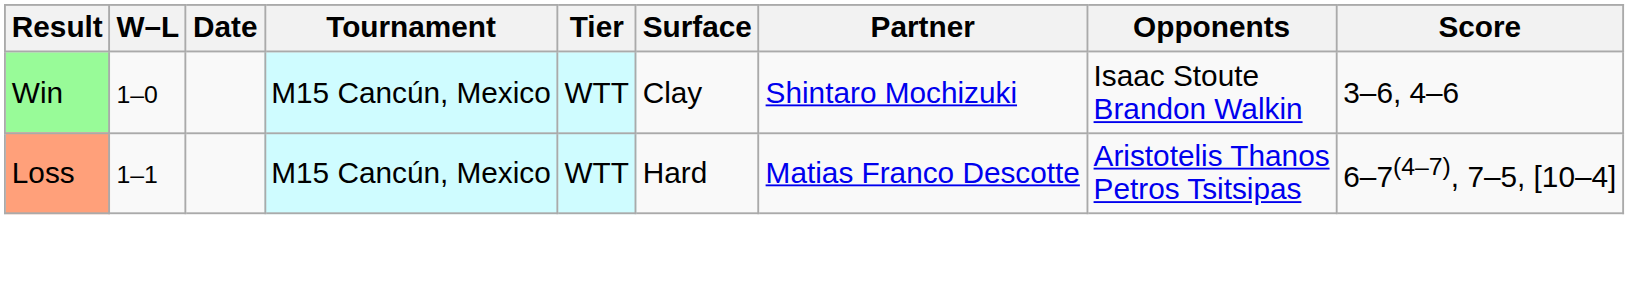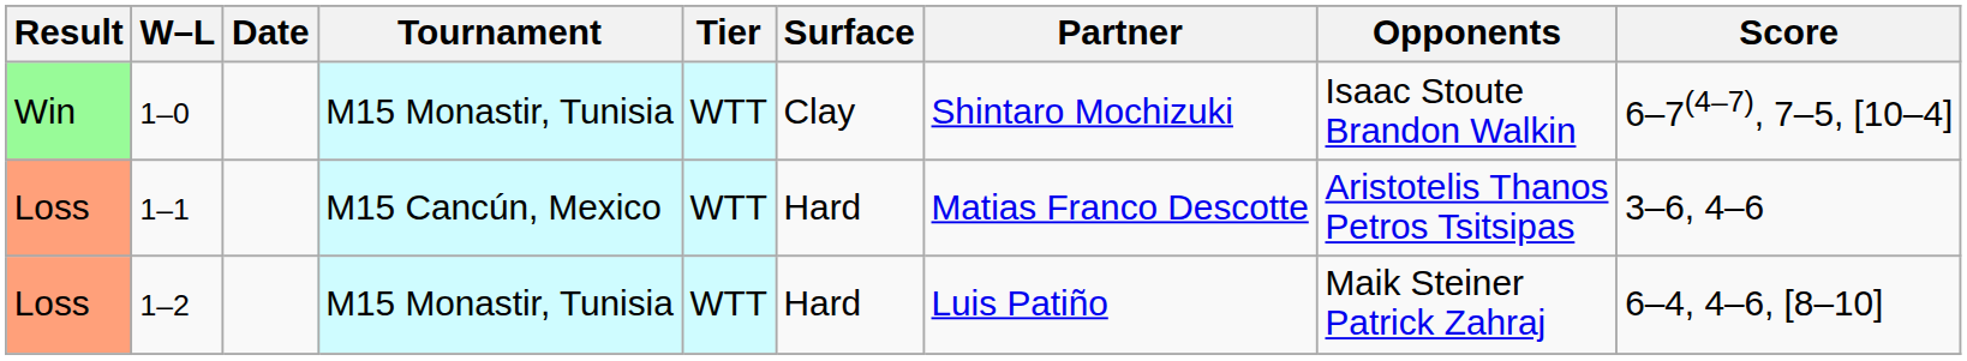 <table class="sortable wikitable">
 <tr>
 <th>Result</th>
 <th class="unsortable">W–L</th>
 <th>Date</th>
 <th>Tournament</th>
 <th>Tier</th>
 <th>Surface</th>
 <th>Partner</th>
 <th>Opponents</th>
 <th class="unsortable">Score</th>
 </tr>
 <tr>
 <td bgcolor=98fb98>Win</td>
 <td><small>1–0</small></td>
 <td></td>
-<td style="background:#cffcff;">M15 Cancún, Mexico</td>
+<td style="background:#cffcff;">M15 Monastir, Tunisia</td>
 <td style="background:#cffcff;">WTT</td>
 <td>Clay</td>
 <td> <a href='#'>Shintaro Mochizuki</a></td>
 <td> Isaac Stoute<br> <a href='#'>Brandon Walkin</a></td>
-<td>3–6, 4–6</td>
+<td>6–7<sup>(4–7)</sup>, 7–5, [10–4]</td>
 </tr>
 <tr>
 <td bgcolor=ffa07a>Loss</td>
 <td><small>1–1</small></td>
 <td></td>
 <td style="background:#cffcff;">M15 Cancún, Mexico</td>
 <td style="background:#cffcff;">WTT</td>
 <td>Hard</td>
 <td> <a href='#'>Matias Franco Descotte</a></td>
 <td> <a href='#'>Aristotelis Thanos</a><br> <a href='#'>Petros Tsitsipas</a></td>
-<td>6–7<sup>(4–7)</sup>, 7–5, [10–4]</td>
+<td>3–6, 4–6</td>
+</tr>
+<tr>
+<td bgcolor=ffa07a>Loss</td>
+<td><small>1–2</small></td>
+<td></td>
+<td style="background:#cffcff;">M15 Monastir, Tunisia</td>
+<td style="background:#cffcff;">WTT</td>
+<td>Hard</td>
+<td> <a href='#'>Luis Patiño</a></td>
+<td> Maik Steiner<br> <a href='#'>Patrick Zahraj</a></td>
+<td>6–4, 4–6, [8–10]</td>
 </tr>
 </table>
